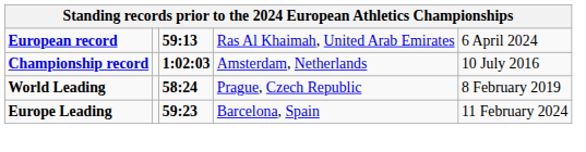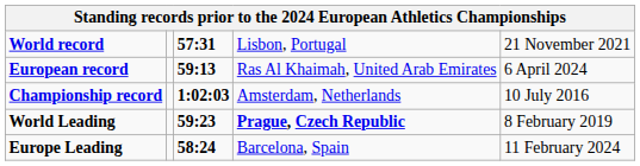 <table class="wikitable">
 <tr>
 <th colspan="5">Standing records prior to the 2024 European Athletics Championships</th>
+</tr>
+<tr>
+<td><strong><a href='#'>World record</a></strong></td>
+<td></td>
+<td><strong>57:31</strong></td>
+<td><a href='#'>Lisbon</a>, <a href='#'>Portugal</a></td>
+<td>21 November 2021</td>
 </tr>
 <tr>
 <td><strong><a href='#'>European record</a></strong></td>
 <td></td>
 <td><strong>59:13</strong></td>
 <td><a href='#'>Ras Al Khaimah</a>, <a href='#'>United Arab Emirates</a></td>
 <td>6 April 2024</td>
 </tr>
 <tr>
 <td><strong><a href='#'>Championship record</a></strong></td>
 <td></td>
 <td><strong>1:02:03</strong></td>
 <td><a href='#'>Amsterdam</a>, <a href='#'>Netherlands</a></td>
 <td>10 July 2016</td>
 </tr>
 <tr>
 <td><strong>World Leading</strong></td>
 <td></td>
-<td><strong>58:24</strong></td>
-<td><a href='#'>Prague</a>, <a href='#'>Czech Republic</a></td>
+<td><strong>59:23</strong></td>
+<td><strong><a href='#'>Prague</a>, <a href='#'>Czech Republic</a></strong></td>
 <td>8 February 2019</td>
 </tr>
 <tr>
 <td><strong>Europe Leading</strong></td>
 <td></td>
-<td><strong>59:23</strong></td>
+<td><strong>58:24</strong></td>
 <td><a href='#'>Barcelona</a>, <a href='#'>Spain</a></td>
 <td>11 February 2024</td>
 </tr>
 </table>
